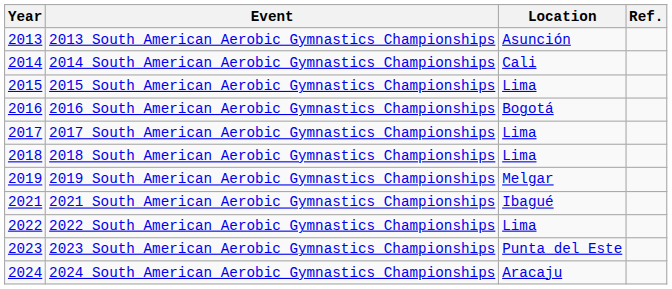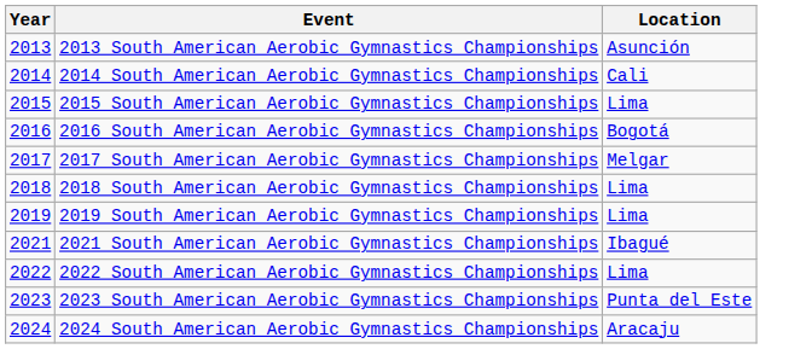 <table class="wikitable sortable">
 <tr>
 <th>Year</th>
 <th>Event</th>
 <th>Location</th>
-<th>Ref.</th>
 </tr>
 <tr>
 <td><a href='#'>2013</a></td>
 <td><a href='#'>2013 South American Aerobic Gymnastics Championships</a></td>
 <td> <a href='#'>Asunción</a></td>
-<td></td>
 </tr>
 <tr>
 <td><a href='#'>2014</a></td>
 <td><a href='#'>2014 South American Aerobic Gymnastics Championships</a></td>
 <td> <a href='#'>Cali</a></td>
-<td></td>
 </tr>
 <tr>
 <td><a href='#'>2015</a></td>
 <td><a href='#'>2015 South American Aerobic Gymnastics Championships</a></td>
 <td> <a href='#'>Lima</a></td>
-<td></td>
 </tr>
 <tr>
 <td><a href='#'>2016</a></td>
 <td><a href='#'>2016 South American Aerobic Gymnastics Championships</a></td>
 <td> <a href='#'>Bogotá</a></td>
-<td></td>
 </tr>
 <tr>
 <td><a href='#'>2017</a></td>
 <td><a href='#'>2017 South American Aerobic Gymnastics Championships</a></td>
-<td> <a href='#'>Lima</a></td>
-<td></td>
+<td> <a href='#'>Melgar</a></td>
 </tr>
 <tr>
 <td><a href='#'>2018</a></td>
 <td><a href='#'>2018 South American Aerobic Gymnastics Championships</a></td>
 <td> <a href='#'>Lima</a></td>
-<td></td>
 </tr>
 <tr>
 <td><a href='#'>2019</a></td>
 <td><a href='#'>2019 South American Aerobic Gymnastics Championships</a></td>
-<td> <a href='#'>Melgar</a></td>
-<td></td>
+<td> <a href='#'>Lima</a></td>
 </tr>
 <tr>
 <td><a href='#'>2021</a></td>
 <td><a href='#'>2021 South American Aerobic Gymnastics Championships</a></td>
 <td> <a href='#'>Ibagué</a></td>
-<td></td>
 </tr>
 <tr>
 <td><a href='#'>2022</a></td>
 <td><a href='#'>2022 South American Aerobic Gymnastics Championships</a></td>
 <td> <a href='#'>Lima</a></td>
-<td></td>
 </tr>
 <tr>
 <td><a href='#'>2023</a></td>
 <td><a href='#'>2023 South American Aerobic Gymnastics Championships</a></td>
 <td> <a href='#'>Punta del Este</a></td>
-<td></td>
 </tr>
 <tr>
 <td><a href='#'>2024</a></td>
 <td><a href='#'>2024 South American Aerobic Gymnastics Championships</a></td>
 <td> <a href='#'>Aracaju</a></td>
-<td></td>
 </tr>
 </table>
